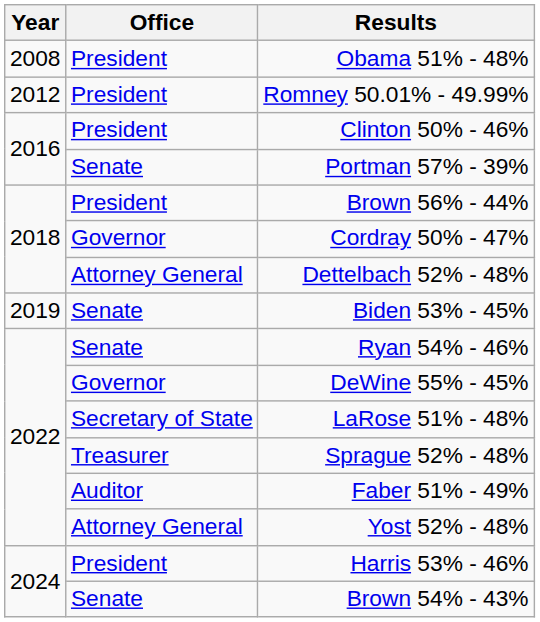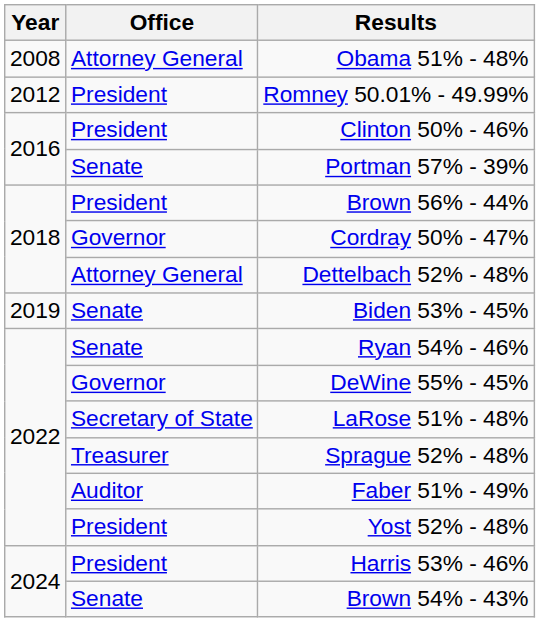 <table class=wikitable>
 <tr>
 <th>Year</th>
 <th>Office</th>
 <th>Results</th>
 </tr>
 <tr>
 <td>2008</td>
-<td><a href='#'>President</a></td>
+<td><a href='#'>Attorney General</a></td>
 <td align="right" ><a href='#'>Obama</a> 51% - 48%</td>
 </tr>
 <tr>
 <td>2012</td>
 <td><a href='#'>President</a></td>
 <td align="right" ><a href='#'>Romney</a> 50.01% - 49.99%</td>
 </tr>
 <tr>
 <td rowspan=2>2016</td>
 <td><a href='#'>President</a></td>
 <td align="right" ><a href='#'>Clinton</a> 50% - 46%</td>
 </tr>
 <tr>
 <td><a href='#'>Senate</a></td>
 <td align="right" ><a href='#'>Portman</a> 57% - 39%</td>
 </tr>
 <tr>
 <td rowspan=3>2018</td>
 <td><a href='#'>President</a></td>
 <td align="right" ><a href='#'>Brown</a> 56% - 44%</td>
 </tr>
 <tr>
 <td><a href='#'>Governor</a></td>
 <td align="right" ><a href='#'>Cordray</a> 50% - 47%</td>
 </tr>
 <tr>
 <td><a href='#'>Attorney General</a></td>
 <td align="right" ><a href='#'>Dettelbach</a> 52% - 48%</td>
 </tr>
 <tr>
 <td>2019</td>
 <td><a href='#'>Senate</a></td>
 <td align="right" ><a href='#'>Biden</a> 53% - 45%</td>
 </tr>
 <tr>
 <td rowspan=6>2022</td>
 <td><a href='#'>Senate</a></td>
 <td align="right" ><a href='#'>Ryan</a> 54% - 46%</td>
 </tr>
 <tr>
 <td><a href='#'>Governor</a></td>
 <td align="right" ><a href='#'>DeWine</a> 55% - 45%</td>
 </tr>
 <tr>
 <td><a href='#'>Secretary of State</a></td>
 <td align="right" ><a href='#'>LaRose</a> 51% - 48%</td>
 </tr>
 <tr>
 <td><a href='#'>Treasurer</a></td>
 <td align="right" ><a href='#'>Sprague</a> 52% - 48%</td>
 </tr>
 <tr>
 <td><a href='#'>Auditor</a></td>
 <td align="right" ><a href='#'>Faber</a> 51% - 49%</td>
 </tr>
 <tr>
-<td><a href='#'>Attorney General</a></td>
+<td><a href='#'>President</a></td>
 <td align="right" ><a href='#'>Yost</a> 52% - 48%</td>
 </tr>
 <tr>
 <td rowspan=2>2024</td>
 <td><a href='#'>President</a></td>
 <td align="right" ><a href='#'>Harris</a> 53% - 46%</td>
 </tr>
 <tr>
 <td><a href='#'>Senate</a></td>
 <td align="right" ><a href='#'>Brown</a> 54% - 43%</td>
 </tr>
 </table>
